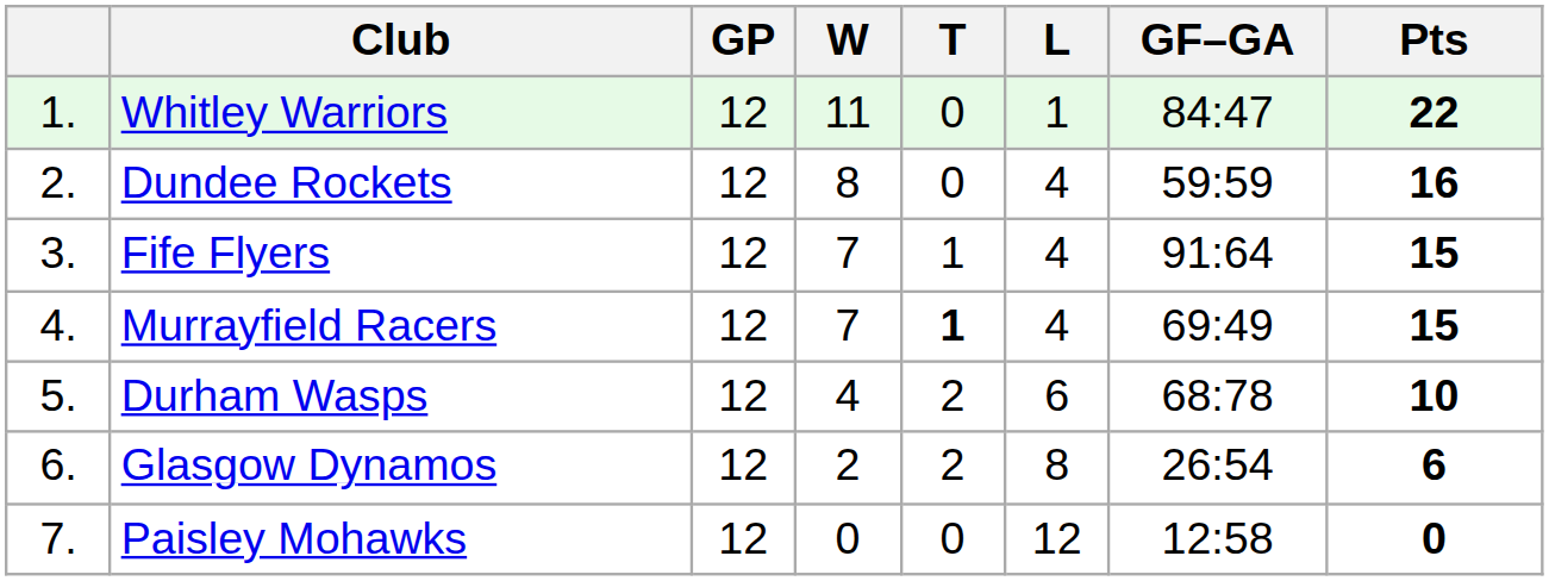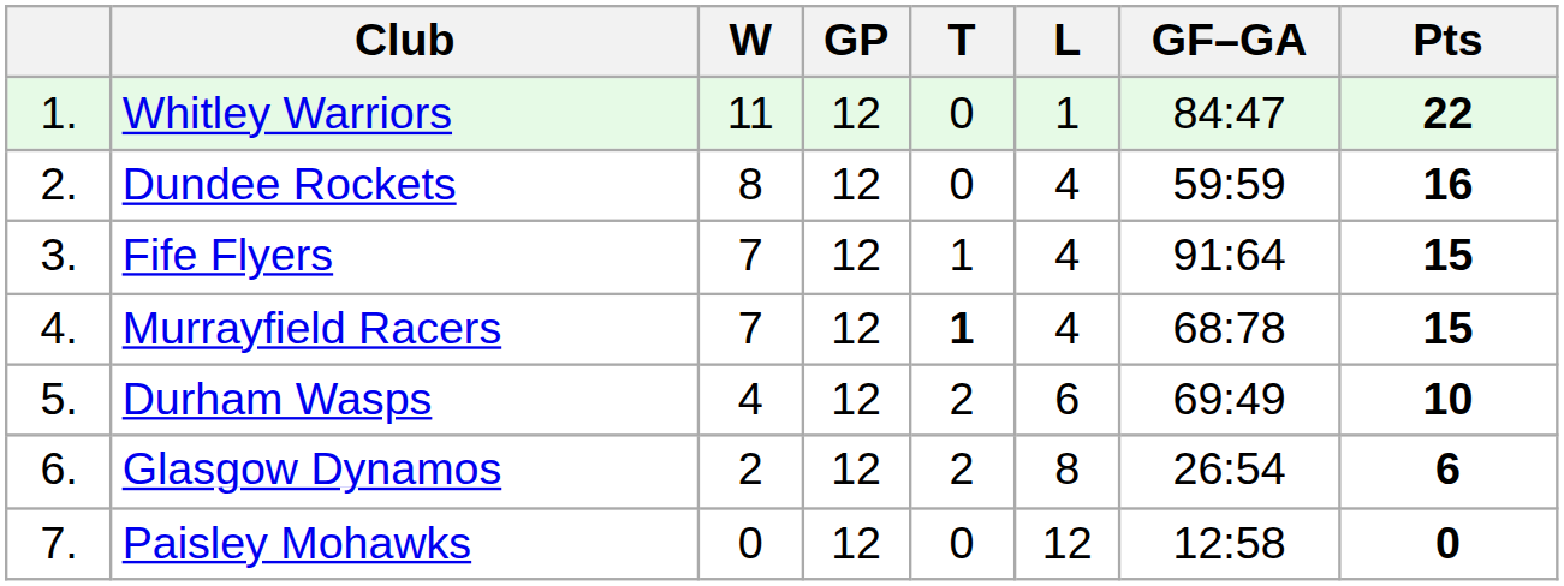 <table class="wikitable">
 <tr>
 <th width="30"></th>
 <th width="200">Club</th>
+<th width="30">W</th>
 <th width="30">GP</th>
-<th width="30">W</th>
 <th width="30">T</th>
 <th width="30">L</th>
 <th width="70">GF–GA</th>
 <th width="70">Pts</th>
 </tr>
 <tr bgcolor="#e6fae6" align="center">
 <td>1.</td>
 <td align="left"><a href='#'>Whitley Warriors</a></td>
+<td>11</td>
 <td>12</td>
-<td>11</td>
 <td>0</td>
 <td>1</td>
 <td>84:47</td>
 <td><strong>22</strong></td>
 </tr>
 <tr bgcolor="#FFFFFF" align="center">
 <td>2.</td>
 <td align="left"><a href='#'>Dundee Rockets</a></td>
+<td>8</td>
 <td>12</td>
-<td>8</td>
 <td>0</td>
 <td>4</td>
 <td>59:59</td>
 <td><strong>16</strong></td>
 </tr>
 <tr bgcolor="#FFFFFF" align="center">
 <td>3.</td>
 <td align="left"><a href='#'>Fife Flyers</a></td>
+<td>7</td>
 <td>12</td>
-<td>7</td>
 <td>1</td>
 <td>4</td>
 <td>91:64</td>
 <td><strong>15</strong></td>
 </tr>
 <tr bgcolor="#FFFFFF" align="center">
 <td>4.</td>
 <td align="left"><a href='#'>Murrayfield Racers</a></td>
+<td>7</td>
 <td>12</td>
-<td>7</td>
 <td><strong>1</strong></td>
 <td>4</td>
-<td>69:49</td>
+<td>68:78</td>
 <td><strong>15</strong></td>
 </tr>
 <tr bgcolor="#FFFFFF" align="center">
 <td>5.</td>
 <td align="left"><a href='#'>Durham Wasps</a></td>
+<td>4</td>
 <td>12</td>
-<td>4</td>
 <td>2</td>
 <td>6</td>
-<td>68:78</td>
+<td>69:49</td>
 <td><strong>10</strong></td>
 </tr>
 <tr bgcolor="#FFFFFF" align="center">
 <td>6.</td>
 <td align="left"><a href='#'>Glasgow Dynamos</a></td>
+<td>2</td>
 <td>12</td>
-<td>2</td>
 <td>2</td>
 <td>8</td>
 <td>26:54</td>
 <td><strong>6</strong></td>
 </tr>
 <tr bgcolor="#FFFFFF" align="center">
 <td>7.</td>
 <td align="left"><a href='#'>Paisley Mohawks</a></td>
+<td>0</td>
 <td>12</td>
-<td>0</td>
 <td>0</td>
 <td>12</td>
 <td>12:58</td>
 <td><strong>0</strong></td>
 </tr>
 </table>
